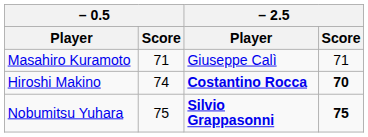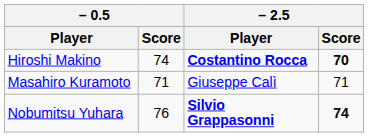 <table class=wikitable>
 <tr>
 <th colspan=2> – 0.5</th>
 <th colspan=2> – 2.5</th>
 </tr>
 <tr>
 <th width=145>Player</th>
 <th>Score</th>
 <th width=145>Player</th>
 <th>Score</th>
 </tr>
 <tr>
+<td><a href='#'>Hiroshi Makino</a></td>
+<td align=center>74</td>
+<td><strong><a href='#'>Costantino Rocca</a></strong></td>
+<td align=center><strong>70</strong></td>
+</tr>
+<tr>
 <td><a href='#'>Masahiro Kuramoto</a></td>
 <td align=center>71</td>
 <td><a href='#'>Giuseppe Calì</a></td>
 <td align=center>71</td>
 </tr>
 <tr>
-<td><a href='#'>Hiroshi Makino</a></td>
-<td align=center>74</td>
-<td><strong><a href='#'>Costantino Rocca</a></strong></td>
-<td align=center><strong>70</strong></td>
-</tr>
-<tr>
 <td><a href='#'>Nobumitsu Yuhara</a></td>
-<td align=center>75</td>
+<td align=center>76</td>
 <td><strong><a href='#'>Silvio Grappasonni</a></strong></td>
-<td align=center><strong>75</strong></td>
+<td align=center><strong>74</strong></td>
 </tr>
 </table>
